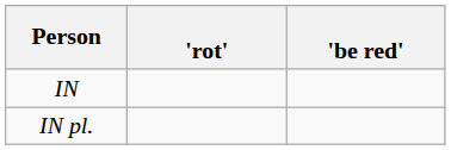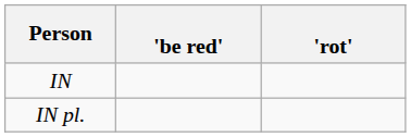 <table class="wikitable">
 <tr>
 <th>Person</th>
+<th><br>'be red'</th>
 <th><br>'rot'</th>
-<th><br>'be red'</th>
 </tr>
 <tr style="text-align:center;">
 <td style="width:75px; "><em>IN</em></td>
 <td style="width:100px; "><br></td>
 <td style="width:100px; "><br></td>
 </tr>
 <tr style="text-align:center;">
 <td style="width:75px; "><em>IN pl.</em></td>
 <td style="width:100px; "><br></td>
 <td style="width:100px; "><br></td>
 </tr>
 </table>
